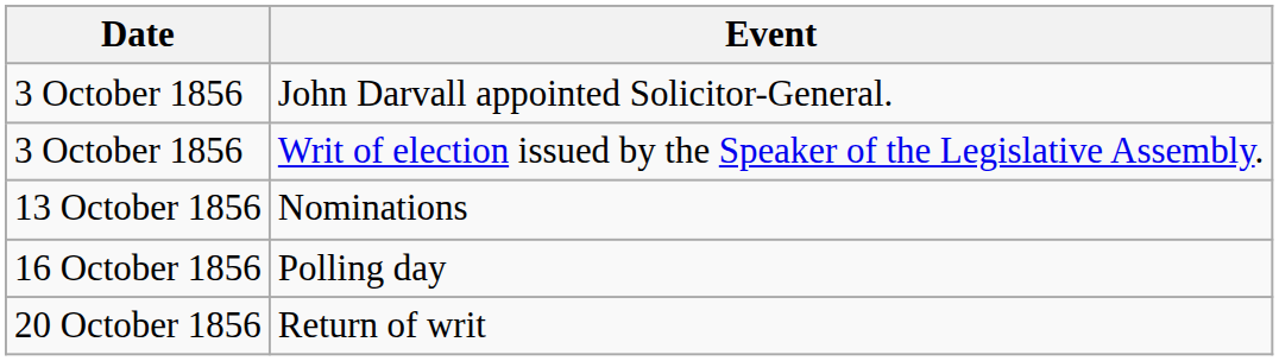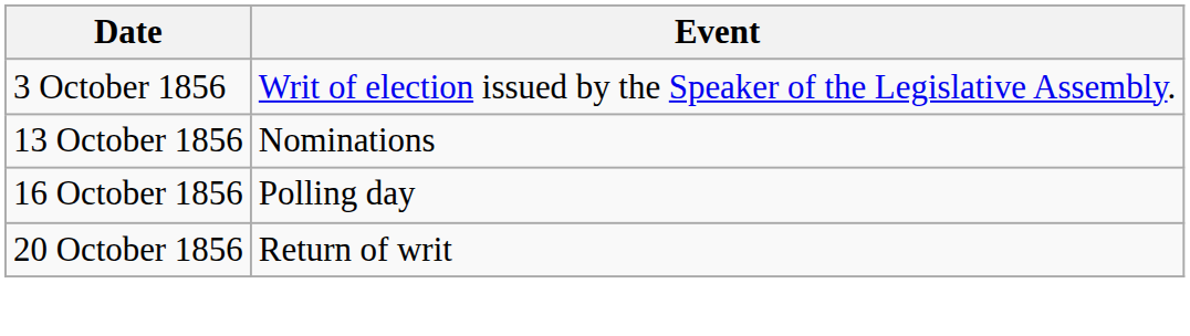 <table class="wikitable">
 <tr>
 <th>Date</th>
 <th>Event</th>
-</tr>
-<tr>
-<td>3 October 1856</td>
-<td>John Darvall appointed Solicitor-General.</td>
 </tr>
 <tr>
 <td>3 October 1856</td>
 <td><a href='#'>Writ of election</a> issued by the <a href='#'>Speaker of the Legislative Assembly</a>.</td>
 </tr>
 <tr>
 <td>13 October 1856</td>
 <td>Nominations</td>
 </tr>
 <tr>
 <td>16 October 1856</td>
 <td>Polling day</td>
 </tr>
 <tr>
 <td>20 October 1856</td>
 <td>Return of writ</td>
 </tr>
 </table>
